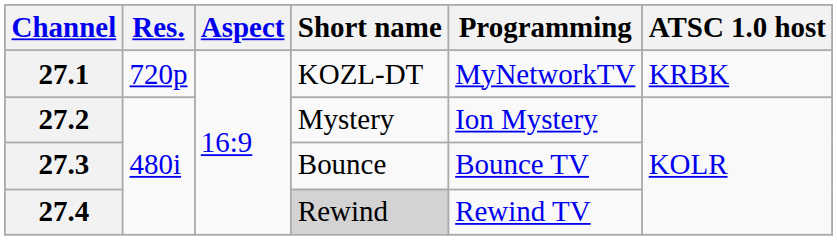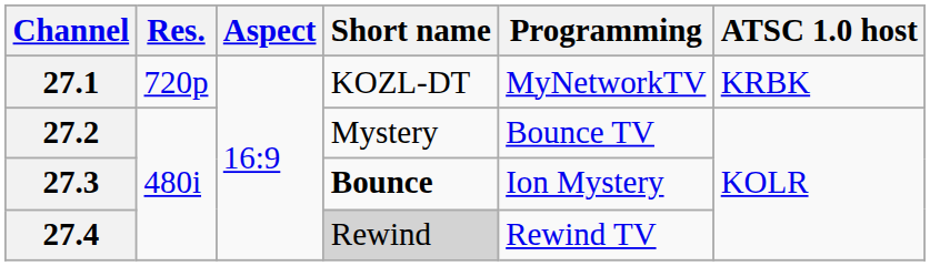 <table class="wikitable">
 <tr>
 <th scope = "col"><a href='#'>Channel</a></th>
 <th scope = "col"><a href='#'>Res.</a></th>
 <th scope = "col"><a href='#'>Aspect</a></th>
 <th scope = "col">Short name</th>
 <th scope = "col">Programming</th>
 <th scope = "col">ATSC 1.0 host</th>
 </tr>
 <tr>
 <th scope = "row">27.1</th>
 <td><a href='#'>720p</a></td>
 <td rowspan="4"><a href='#'>16:9</a></td>
 <td>KOZL-DT</td>
 <td><a href='#'>MyNetworkTV</a></td>
 <td><a href='#'>KRBK</a></td>
 </tr>
 <tr>
 <th scope = "row">27.2</th>
 <td rowspan="3"><a href='#'>480i</a></td>
 <td>Mystery</td>
-<td><a href='#'>Ion Mystery</a></td>
+<td><a href='#'>Bounce TV</a></td>
 <td rowspan="3"><a href='#'>KOLR</a></td>
 </tr>
 <tr>
 <th scope = "row">27.3</th>
-<td>Bounce</td>
-<td><a href='#'>Bounce TV</a></td>
+<td><strong>Bounce</strong></td>
+<td><a href='#'>Ion Mystery</a></td>
 </tr>
 <tr>
 <th scope = "row">27.4</th>
 <td style="background: lightgrey;">Rewind</td>
 <td><a href='#'>Rewind TV</a></td>
 </tr>
 </table>
